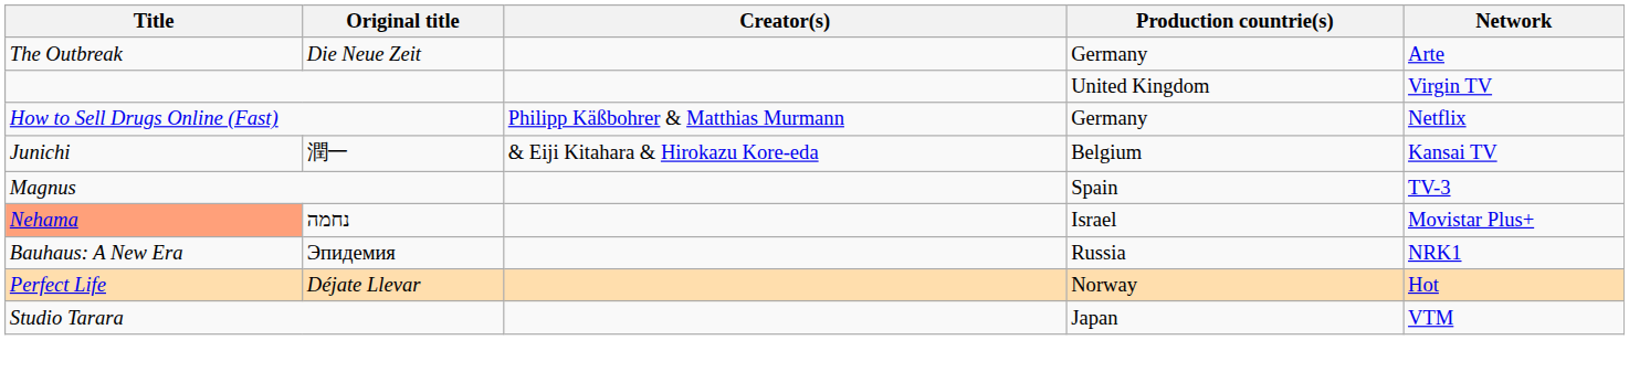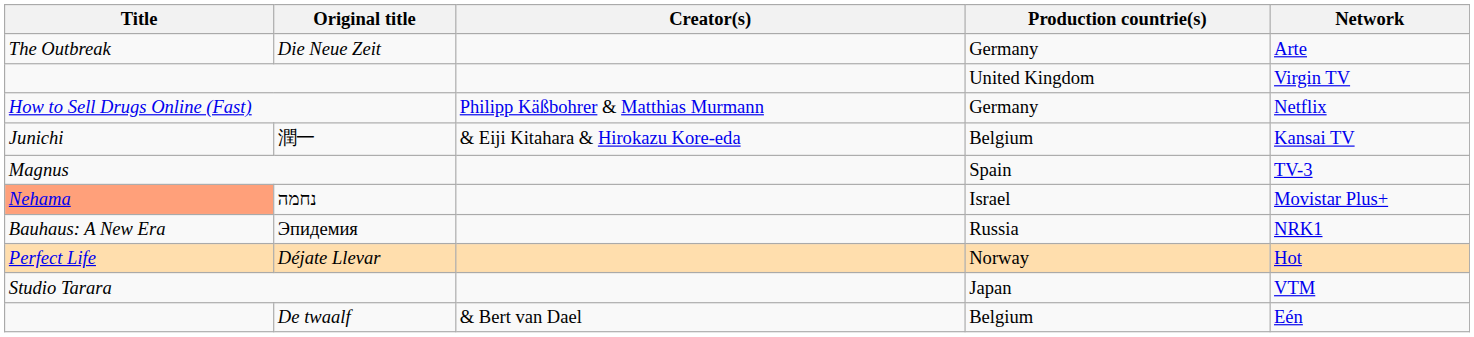 <table class="sortable wikitable" style="width:100%; margin-bottom:4px">
 <tr>
 <th scope="col">Title</th>
 <th scope="col">Original title</th>
 <th scope="col">Creator(s)</th>
 <th scope="col">Production countrie(s)</th>
 <th scope="col">Network</th>
 </tr>
 <tr>
 <td><em>The Outbreak</em></td>
 <td><em>Die Neue Zeit</em></td>
 <td></td>
 <td>Germany</td>
 <td><a href='#'>Arte</a></td>
 </tr>
 <tr>
 <td colspan="2"><em></em></td>
 <td></td>
 <td>United Kingdom</td>
 <td><a href='#'>Virgin TV</a></td>
 </tr>
 <tr>
 <td colspan="2"><em><a href='#'>How to Sell Drugs Online (Fast)</a></em></td>
 <td><a href='#'>Philipp Käßbohrer</a> & <a href='#'>Matthias Murmann</a></td>
 <td>Germany</td>
 <td><a href='#'>Netflix</a></td>
 </tr>
 <tr>
 <td><em>Junichi</em></td>
 <td>潤一</td>
 <td> & Eiji Kitahara & <a href='#'>Hirokazu Kore-eda</a></td>
 <td>Belgium</td>
 <td><a href='#'>Kansai TV</a></td>
 </tr>
 <tr>
 <td colspan="2"><em>Magnus</em></td>
 <td></td>
 <td>Spain</td>
 <td><a href='#'>TV-3</a></td>
 </tr>
 <tr>
 <td style="background: lightsalmon;"><em><a href='#'>Nehama</a></em></td>
 <td>נחמה</td>
 <td></td>
 <td>Israel</td>
 <td><a href='#'>Movistar Plus+</a></td>
 </tr>
 <tr>
 <td><em>Bauhaus: A New Era</em></td>
 <td>Эпидемия</td>
 <td></td>
 <td>Russia</td>
 <td><a href='#'>NRK1</a></td>
 </tr>
 <tr style="background:#FFDEAD;">
 <td><em><a href='#'>Perfect Life</a></em></td>
 <td><em>Déjate Llevar</em></td>
 <td></td>
 <td>Norway</td>
 <td><a href='#'>Hot</a></td>
 </tr>
 <tr>
 <td colspan="2"><em>Studio Tarara</em></td>
 <td></td>
 <td>Japan</td>
 <td><a href='#'>VTM</a></td>
 </tr>
+<tr>
+<td><em></em></td>
+<td><em>De twaalf</em></td>
+<td> & Bert van Dael</td>
+<td>Belgium</td>
+<td><a href='#'>Eén</a></td>
+</tr>
 </table>
